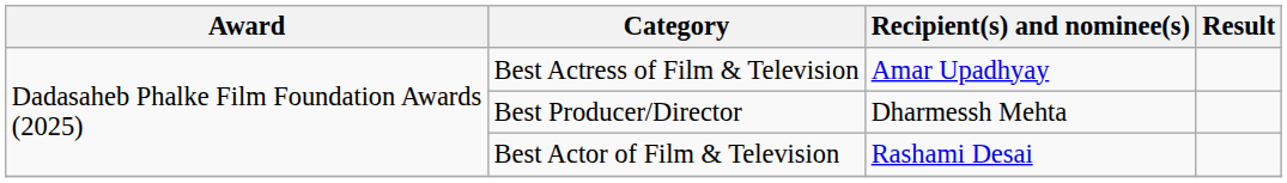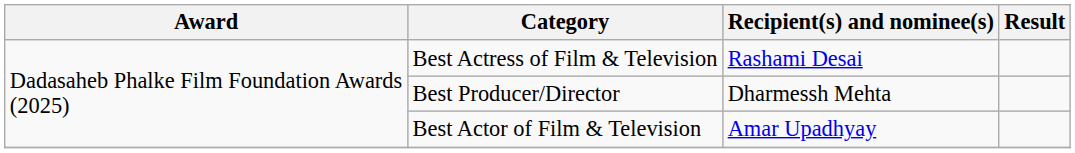 <table class="wikitable sortable">
 <tr>
 <th>Award</th>
 <th>Category</th>
 <th>Recipient(s) and nominee(s)</th>
 <th scope="col" class="unsortable">Result</th>
 </tr>
 <tr>
 <td rowspan=3>Dadasaheb Phalke Film Foundation Awards<br>(2025)</td>
 <td>Best Actress of Film & Television</td>
-<td><a href='#'>Amar Upadhyay</a></td>
+<td><a href='#'>Rashami Desai</a></td>
 <td></td>
 </tr>
 <tr>
 <td>Best Producer/Director</td>
 <td>Dharmessh Mehta</td>
 <td></td>
 </tr>
 <tr>
 <td>Best Actor of Film & Television</td>
-<td><a href='#'>Rashami Desai</a></td>
+<td><a href='#'>Amar Upadhyay</a></td>
 <td></td>
 </tr>
 <tr>
 </tr>
 </table>
